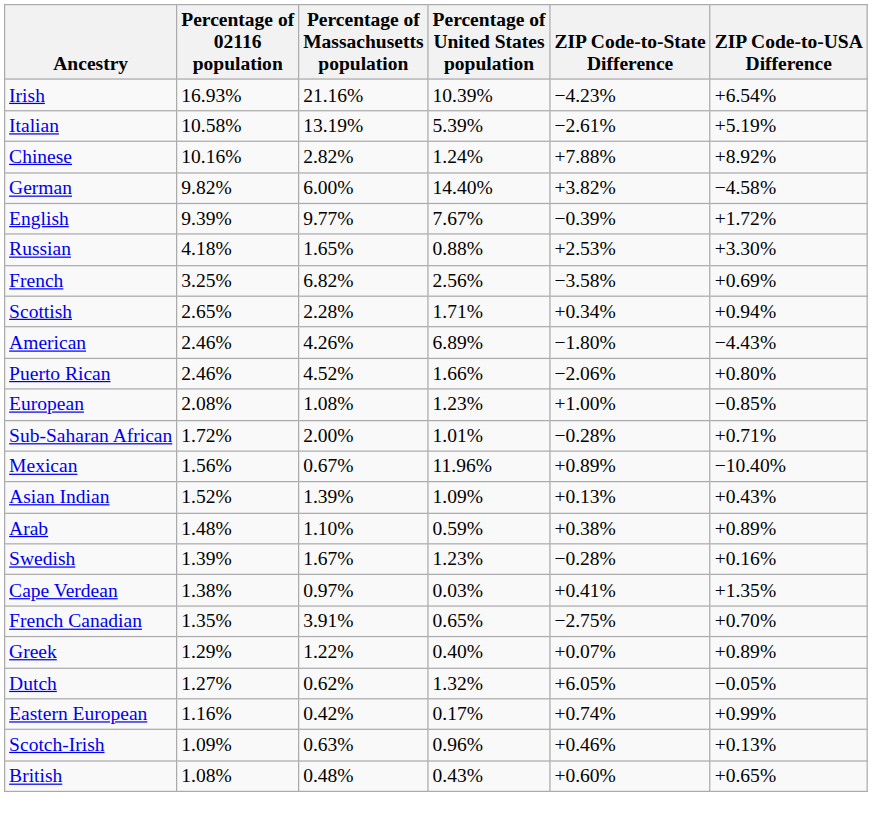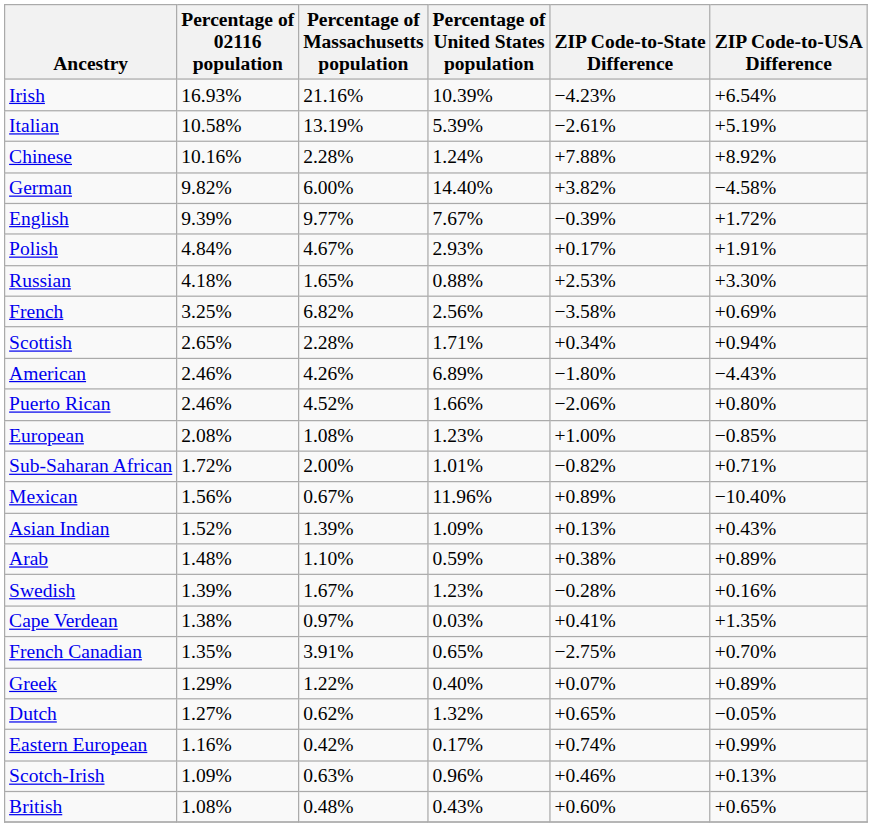 <table class="wikitable sortable">
 <tr valign=bottom>
 <th>Ancestry</th>
 <th>Percentage of<br>02116<br>population</th>
 <th>Percentage of<br>Massachusetts<br>population</th>
 <th>Percentage of<br>United States<br>population</th>
 <th>ZIP Code-to-State<br>Difference</th>
 <th>ZIP Code-to-USA<br>Difference</th>
 </tr>
 <tr>
 <td><a href='#'>Irish</a></td>
 <td>16.93%</td>
 <td>21.16%</td>
 <td>10.39%</td>
 <td>−4.23%</td>
 <td>+6.54%</td>
 </tr>
 <tr>
 <td><a href='#'>Italian</a></td>
 <td>10.58%</td>
 <td>13.19%</td>
 <td>5.39%</td>
 <td>−2.61%</td>
 <td>+5.19%</td>
 </tr>
 <tr>
 <td><a href='#'>Chinese</a></td>
 <td>10.16%</td>
-<td>2.82%</td>
+<td>2.28%</td>
 <td>1.24%</td>
 <td>+7.88%</td>
 <td>+8.92%</td>
 </tr>
 <tr>
 <td><a href='#'>German</a></td>
 <td>9.82%</td>
 <td>6.00%</td>
 <td>14.40%</td>
 <td>+3.82%</td>
 <td>−4.58%</td>
 </tr>
 <tr>
 <td><a href='#'>English</a></td>
 <td>9.39%</td>
 <td>9.77%</td>
 <td>7.67%</td>
 <td>−0.39%</td>
 <td>+1.72%</td>
+</tr>
+<tr>
+<td><a href='#'>Polish</a></td>
+<td>4.84%</td>
+<td>4.67%</td>
+<td>2.93%</td>
+<td>+0.17%</td>
+<td>+1.91%</td>
 </tr>
 <tr>
 <td><a href='#'>Russian</a></td>
 <td>4.18%</td>
 <td>1.65%</td>
 <td>0.88%</td>
 <td>+2.53%</td>
 <td>+3.30%</td>
 </tr>
 <tr>
 <td><a href='#'>French</a></td>
 <td>3.25%</td>
 <td>6.82%</td>
 <td>2.56%</td>
 <td>−3.58%</td>
 <td>+0.69%</td>
 </tr>
 <tr>
 <td><a href='#'>Scottish</a></td>
 <td>2.65%</td>
 <td>2.28%</td>
 <td>1.71%</td>
 <td>+0.34%</td>
 <td>+0.94%</td>
 </tr>
 <tr>
 <td><a href='#'>American</a></td>
 <td>2.46%</td>
 <td>4.26%</td>
 <td>6.89%</td>
 <td>−1.80%</td>
 <td>−4.43%</td>
 </tr>
 <tr>
 <td><a href='#'>Puerto Rican</a></td>
 <td>2.46%</td>
 <td>4.52%</td>
 <td>1.66%</td>
 <td>−2.06%</td>
 <td>+0.80%</td>
 </tr>
 <tr>
 <td><a href='#'>European</a></td>
 <td>2.08%</td>
 <td>1.08%</td>
 <td>1.23%</td>
 <td>+1.00%</td>
 <td>−0.85%</td>
 </tr>
 <tr>
 <td><a href='#'>Sub-Saharan African</a></td>
 <td>1.72%</td>
 <td>2.00%</td>
 <td>1.01%</td>
-<td>−0.28%</td>
+<td>−0.82%</td>
 <td>+0.71%</td>
 </tr>
 <tr>
 <td><a href='#'>Mexican</a></td>
 <td>1.56%</td>
 <td>0.67%</td>
 <td>11.96%</td>
 <td>+0.89%</td>
 <td>−10.40%</td>
 </tr>
 <tr>
 <td><a href='#'>Asian Indian</a></td>
 <td>1.52%</td>
 <td>1.39%</td>
 <td>1.09%</td>
 <td>+0.13%</td>
 <td>+0.43%</td>
 </tr>
 <tr>
 <td><a href='#'>Arab</a></td>
 <td>1.48%</td>
 <td>1.10%</td>
 <td>0.59%</td>
 <td>+0.38%</td>
 <td>+0.89%</td>
 </tr>
 <tr>
 <td><a href='#'>Swedish</a></td>
 <td>1.39%</td>
 <td>1.67%</td>
 <td>1.23%</td>
 <td>−0.28%</td>
 <td>+0.16%</td>
 </tr>
 <tr>
 <td><a href='#'>Cape Verdean</a></td>
 <td>1.38%</td>
 <td>0.97%</td>
 <td>0.03%</td>
 <td>+0.41%</td>
 <td>+1.35%</td>
 </tr>
 <tr>
 <td><a href='#'>French Canadian</a></td>
 <td>1.35%</td>
 <td>3.91%</td>
 <td>0.65%</td>
 <td>−2.75%</td>
 <td>+0.70%</td>
 </tr>
 <tr>
 <td><a href='#'>Greek</a></td>
 <td>1.29%</td>
 <td>1.22%</td>
 <td>0.40%</td>
 <td>+0.07%</td>
 <td>+0.89%</td>
 </tr>
 <tr>
 <td><a href='#'>Dutch</a></td>
 <td>1.27%</td>
 <td>0.62%</td>
 <td>1.32%</td>
-<td>+6.05%</td>
+<td>+0.65%</td>
 <td>−0.05%</td>
 </tr>
 <tr>
 <td><a href='#'>Eastern European</a></td>
 <td>1.16%</td>
 <td>0.42%</td>
 <td>0.17%</td>
 <td>+0.74%</td>
 <td>+0.99%</td>
 </tr>
 <tr>
 <td><a href='#'>Scotch-Irish</a></td>
 <td>1.09%</td>
 <td>0.63%</td>
 <td>0.96%</td>
 <td>+0.46%</td>
 <td>+0.13%</td>
 </tr>
 <tr>
 <td><a href='#'>British</a></td>
 <td>1.08%</td>
 <td>0.48%</td>
 <td>0.43%</td>
 <td>+0.60%</td>
 <td>+0.65%</td>
 </tr>
 <tr>
 </tr>
 </table>
